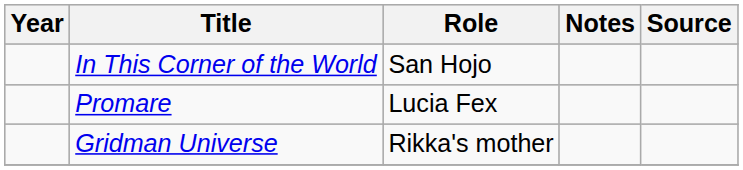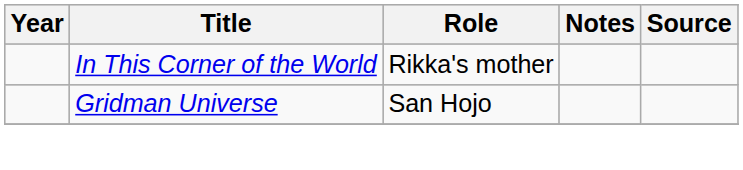 <table class="wikitable sortable plainrowheaders">
 <tr>
 <th>Year</th>
 <th>Title</th>
 <th>Role</th>
 <th class="unsortable">Notes</th>
 <th class="unsortable">Source</th>
 </tr>
 <tr>
 <td></td>
 <td><em><a href='#'>In This Corner of the World</a></em></td>
-<td>San Hojo</td>
-<td></td>
-<td></td>
-</tr>
-<tr>
-<td></td>
-<td><em><a href='#'>Promare</a></em></td>
-<td>Lucia Fex</td>
+<td>Rikka's mother</td>
 <td></td>
 <td></td>
 </tr>
 <tr>
 <td></td>
 <td><em><a href='#'>Gridman Universe</a></em></td>
-<td>Rikka's mother</td>
+<td>San Hojo</td>
 <td></td>
 <td></td>
 </tr>
 <tr>
 </tr>
 </table>
